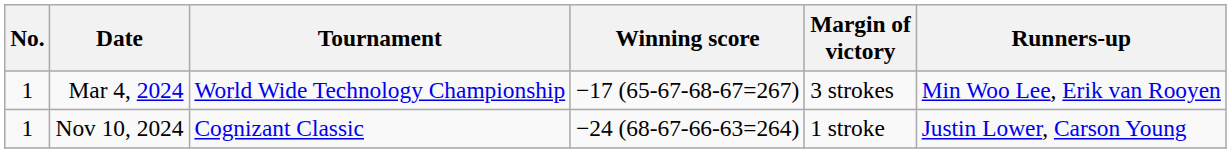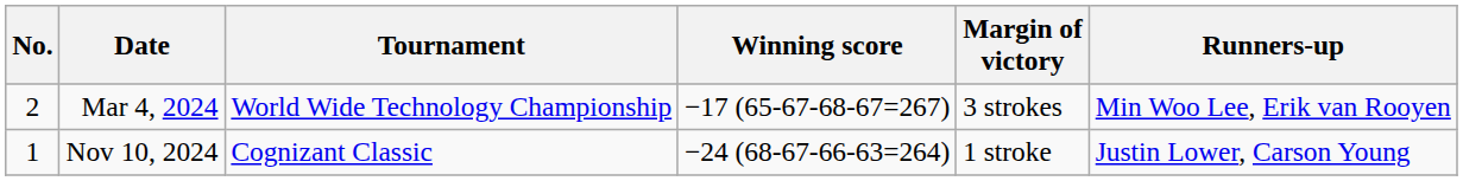 <table class="wikitable" style="font-size:95%;">
 <tr>
 <th>No.</th>
 <th>Date</th>
 <th>Tournament</th>
 <th>Winning score</th>
 <th>Margin of<br>victory</th>
 <th>Runners-up</th>
 </tr>
 <tr>
-<td align=center>1</td>
+<td align=center>2</td>
 <td align=right>Mar 4, <a href='#'>2024</a></td>
 <td><a href='#'>World Wide Technology Championship</a></td>
 <td>−17 (65-67-68-67=267)</td>
 <td>3 strokes</td>
 <td> <a href='#'>Min Woo Lee</a>,  <a href='#'>Erik van Rooyen</a></td>
 </tr>
 <tr>
 <td align=center>1</td>
 <td align=right>Nov 10, 2024</td>
 <td><a href='#'>Cognizant Classic</a></td>
 <td>−24 (68-67-66-63=264)</td>
 <td>1 stroke</td>
 <td> <a href='#'>Justin Lower</a>,  <a href='#'>Carson Young</a></td>
 </tr>
 </table>
